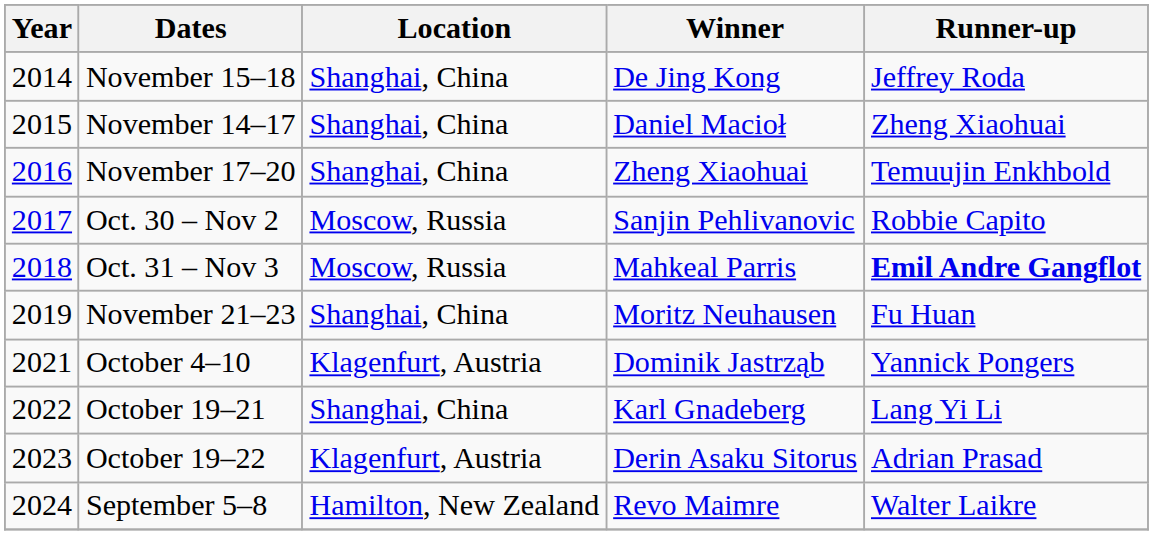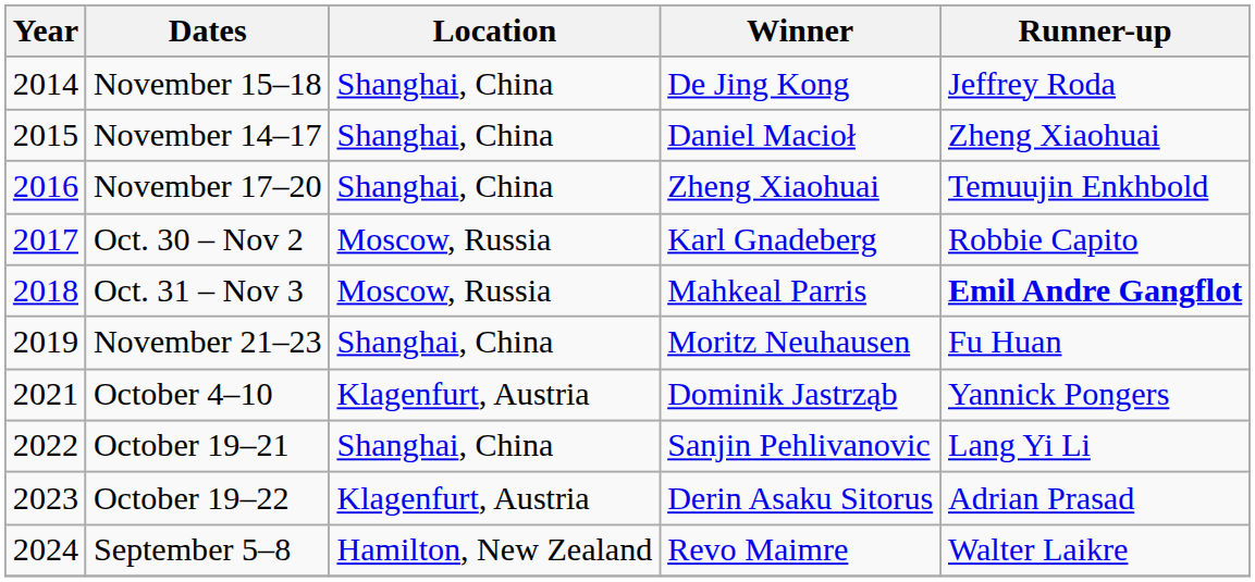 <table class="wikitable sortable">
 <tr bgcolor="#efefef">
 <th>Year</th>
 <th>Dates</th>
 <th>Location</th>
 <th>Winner</th>
 <th>Runner-up</th>
 </tr>
 <tr>
 <td>2014</td>
 <td>November 15–18</td>
 <td><a href='#'>Shanghai</a>, China</td>
 <td> <a href='#'>De Jing Kong</a></td>
 <td> <a href='#'>Jeffrey Roda</a></td>
 </tr>
 <tr>
 <td>2015</td>
 <td>November 14–17</td>
 <td><a href='#'>Shanghai</a>, China</td>
 <td> <a href='#'>Daniel Macioł</a></td>
 <td> <a href='#'>Zheng Xiaohuai</a></td>
 </tr>
 <tr>
 <td><a href='#'>2016</a></td>
 <td>November 17–20</td>
 <td><a href='#'>Shanghai</a>, China</td>
 <td> <a href='#'>Zheng Xiaohuai</a></td>
 <td> <a href='#'>Temuujin Enkhbold</a></td>
 </tr>
 <tr>
 <td><a href='#'>2017</a></td>
 <td>Oct. 30 – Nov 2</td>
 <td><a href='#'>Moscow</a>, Russia</td>
-<td> <a href='#'>Sanjin Pehlivanovic</a></td>
+<td> <a href='#'>Karl Gnadeberg</a></td>
 <td> <a href='#'>Robbie Capito</a></td>
 </tr>
 <tr>
 <td><a href='#'>2018</a></td>
 <td>Oct. 31 – Nov 3</td>
 <td><a href='#'>Moscow</a>, Russia</td>
 <td> <a href='#'>Mahkeal Parris</a></td>
 <td><strong> <a href='#'>Emil Andre Gangflot</a></strong></td>
 </tr>
 <tr>
 <td>2019</td>
 <td>November 21–23</td>
 <td><a href='#'>Shanghai</a>, China</td>
 <td> <a href='#'>Moritz Neuhausen</a></td>
 <td> <a href='#'>Fu Huan</a></td>
 </tr>
 <tr>
 <td>2021</td>
 <td>October 4–10</td>
 <td><a href='#'>Klagenfurt</a>, Austria</td>
 <td> <a href='#'>Dominik Jastrząb</a></td>
 <td> <a href='#'>Yannick Pongers</a></td>
 </tr>
 <tr>
 <td>2022</td>
 <td>October 19–21</td>
 <td><a href='#'>Shanghai</a>, China</td>
-<td> <a href='#'>Karl Gnadeberg</a></td>
+<td> <a href='#'>Sanjin Pehlivanovic</a></td>
 <td> <a href='#'>Lang Yi Li</a></td>
 </tr>
 <tr>
 <td>2023</td>
 <td>October 19–22</td>
 <td><a href='#'>Klagenfurt</a>, Austria</td>
 <td> <a href='#'>Derin Asaku Sitorus</a></td>
 <td> <a href='#'>Adrian Prasad</a></td>
 </tr>
 <tr>
 <td>2024</td>
 <td>September 5–8</td>
 <td><a href='#'>Hamilton</a>, New Zealand</td>
 <td> <a href='#'>Revo Maimre</a></td>
 <td> <a href='#'>Walter Laikre</a></td>
 </tr>
 <tr>
 </tr>
 </table>
